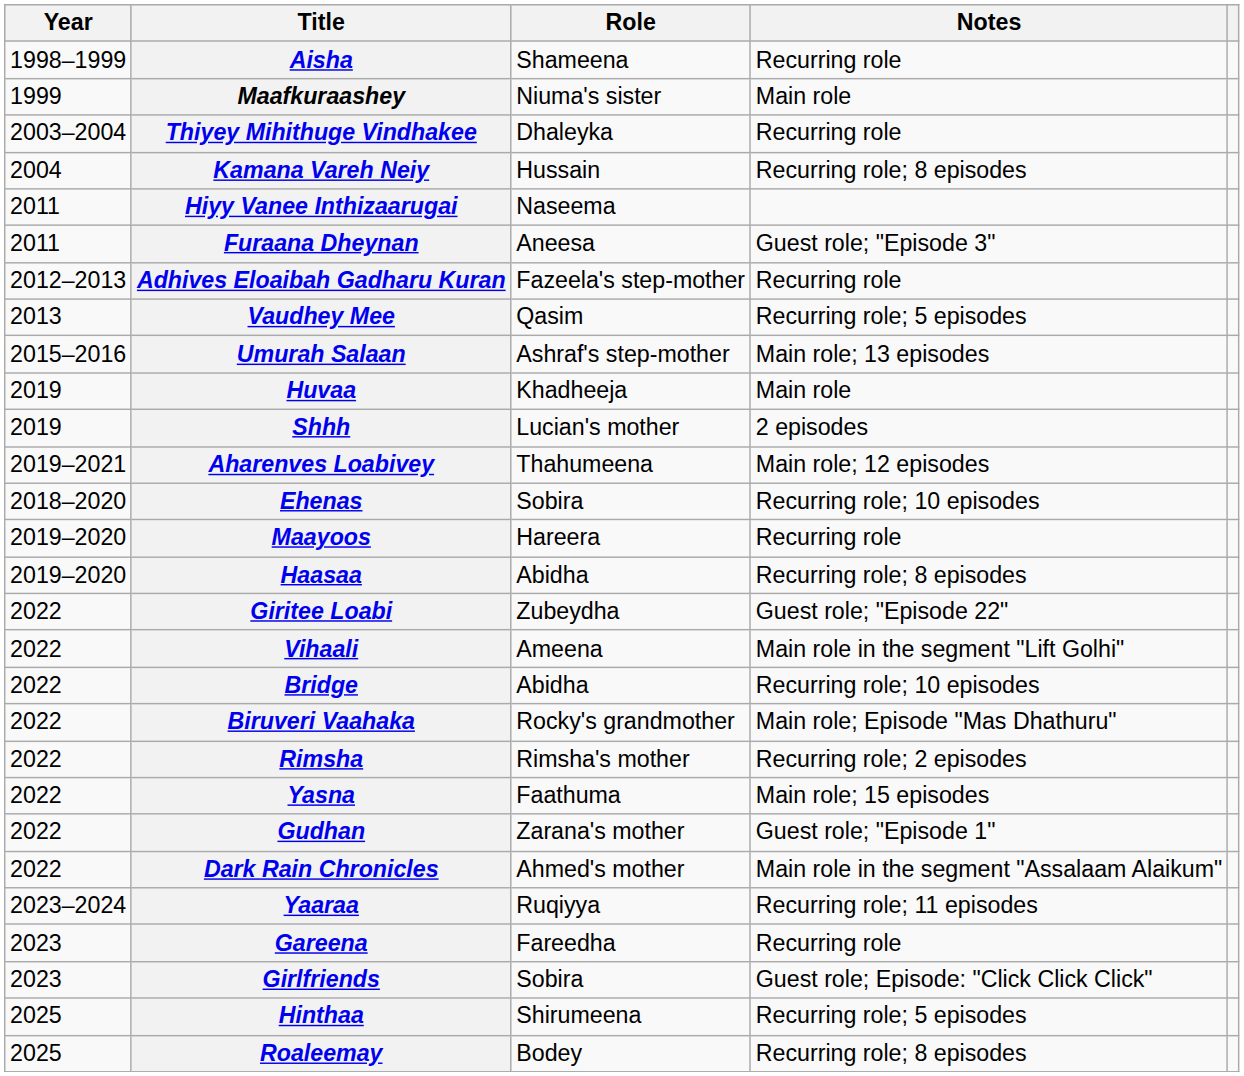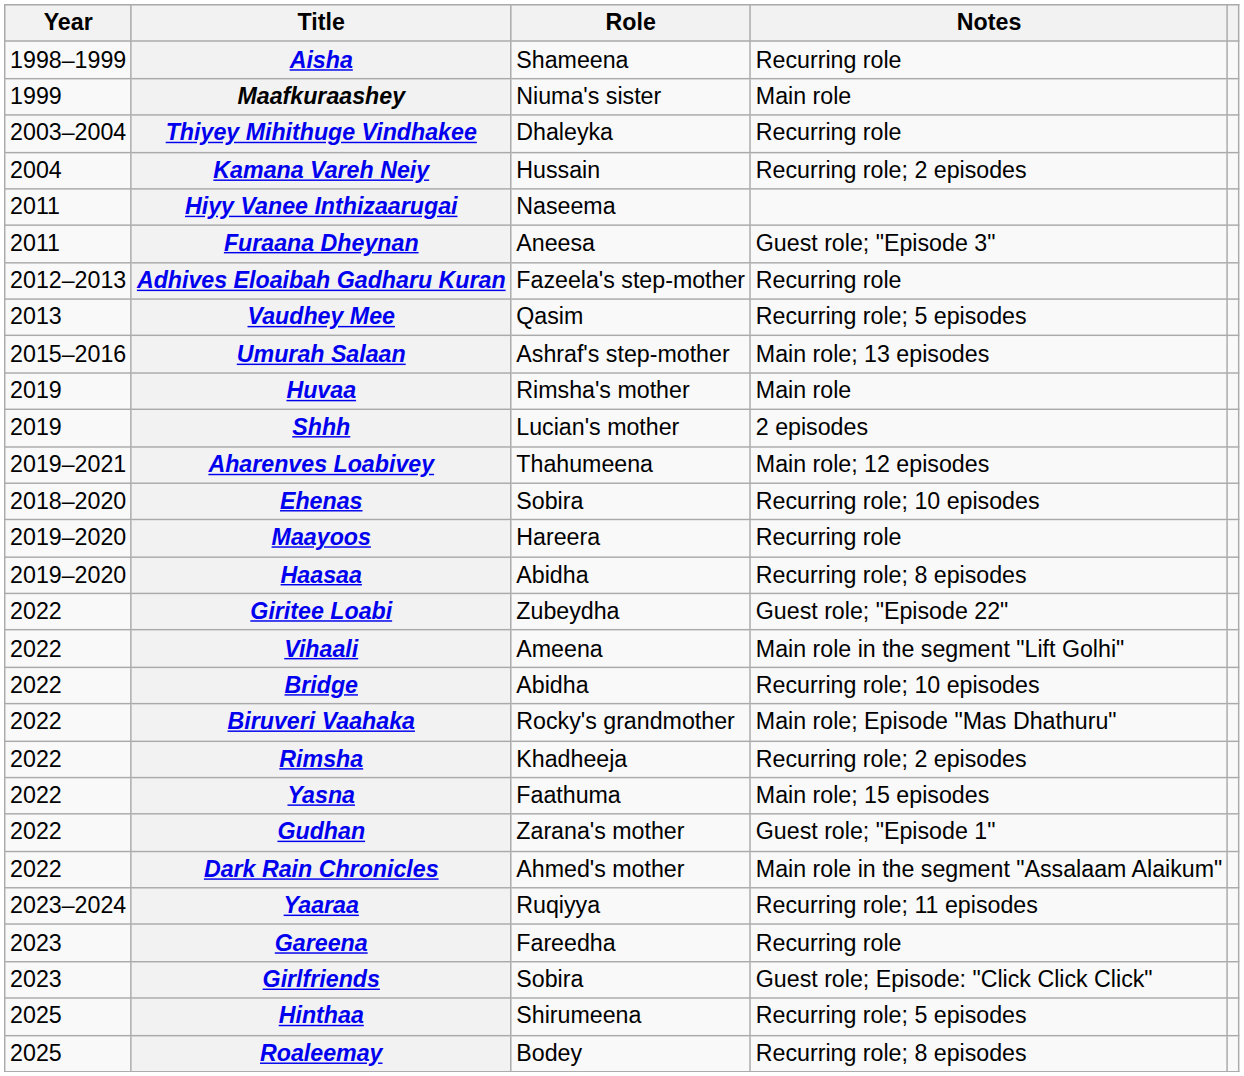 <table class="wikitable sortable plainrowheaders">
 <tr style="background:#ccc; text-align:center;">
 <th scope="col">Year</th>
 <th scope="col">Title</th>
 <th scope="col">Role</th>
 <th scope="col">Notes</th>
 <th scope="col" class="unsortable"></th>
 </tr>
 <tr>
 <td>1998–1999</td>
 <th scope="row"><em><a href='#'>Aisha</a></em></th>
 <td>Shameena</td>
 <td>Recurring role</td>
 <td style="text-align: center;"></td>
 </tr>
 <tr>
 <td>1999</td>
 <th scope="row"><em>Maafkuraashey</em></th>
 <td>Niuma's sister</td>
 <td>Main role</td>
 <td></td>
 </tr>
 <tr>
 <td>2003–2004</td>
 <th scope="row"><em><a href='#'>Thiyey Mihithuge Vindhakee</a></em></th>
 <td>Dhaleyka</td>
 <td>Recurring role</td>
 <td style="text-align: center;"></td>
 </tr>
 <tr>
 <td>2004</td>
 <th scope="row"><em><a href='#'>Kamana Vareh Neiy</a></em></th>
 <td>Hussain</td>
-<td>Recurring role; 8 episodes</td>
+<td>Recurring role; 2 episodes</td>
 <td style="text-align: center;"></td>
 </tr>
 <tr>
 <td>2011</td>
 <th scope="row"><em><a href='#'>Hiyy Vanee Inthizaarugai</a></em></th>
 <td>Naseema</td>
 <td></td>
 <td style="text-align: center;"></td>
 </tr>
 <tr>
 <td>2011</td>
 <th scope="row"><em><a href='#'>Furaana Dheynan</a></em></th>
 <td>Aneesa</td>
 <td>Guest role; "Episode 3"</td>
 <td style="text-align: center;"></td>
 </tr>
 <tr>
 <td>2012–2013</td>
 <th scope="row"><em><a href='#'>Adhives Eloaibah Gadharu Kuran</a></em></th>
 <td>Fazeela's step-mother</td>
 <td>Recurring role</td>
 <td style="text-align: center;"></td>
 </tr>
 <tr>
 <td>2013</td>
 <th scope="row"><em><a href='#'>Vaudhey Mee</a></em></th>
 <td>Qasim</td>
 <td>Recurring role; 5 episodes</td>
 <td style="text-align: center;"></td>
 </tr>
 <tr>
 <td>2015–2016</td>
 <th scope="row"><em><a href='#'>Umurah Salaan</a></em></th>
 <td>Ashraf's step-mother</td>
 <td>Main role; 13 episodes</td>
 <td style="text-align: center;"></td>
 </tr>
 <tr>
 <td>2019</td>
 <th scope="row"><em><a href='#'>Huvaa</a></em></th>
-<td>Khadheeja</td>
+<td>Rimsha's mother</td>
 <td>Main role</td>
 <td style="text-align: center;"></td>
 </tr>
 <tr>
 <td>2019</td>
 <th scope="row"><em><a href='#'>Shhh</a></em></th>
 <td>Lucian's mother</td>
 <td>2 episodes</td>
 <td style="text-align: center;"></td>
 </tr>
 <tr>
 <td>2019–2021</td>
 <th scope="row"><em><a href='#'>Aharenves Loabivey</a></em></th>
 <td>Thahumeena</td>
 <td>Main role; 12 episodes</td>
 <td style="text-align: center;"></td>
 </tr>
 <tr>
 <td>2018–2020</td>
 <th scope="row"><em><a href='#'>Ehenas</a></em></th>
 <td>Sobira</td>
 <td>Recurring role; 10 episodes</td>
 <td style="text-align: center;"></td>
 </tr>
 <tr>
 <td>2019–2020</td>
 <th scope="row"><em><a href='#'>Maayoos</a></em></th>
 <td>Hareera</td>
 <td>Recurring role</td>
 <td style="text-align: center;"></td>
 </tr>
 <tr>
 <td>2019–2020</td>
 <th scope="row"><em><a href='#'>Haasaa</a></em></th>
 <td>Abidha</td>
 <td>Recurring role; 8 episodes</td>
 <td style="text-align: center;"></td>
 </tr>
 <tr>
 <td>2022</td>
 <th scope="row"><em><a href='#'>Giritee Loabi</a></em></th>
 <td>Zubeydha</td>
 <td>Guest role; "Episode 22"</td>
 <td style="text-align: center;"></td>
 </tr>
 <tr>
 <td>2022</td>
 <th scope="row"><em><a href='#'>Vihaali</a></em></th>
 <td>Ameena</td>
 <td>Main role in the segment "Lift Golhi"</td>
 <td style="text-align: center;"></td>
 </tr>
 <tr>
 <td>2022</td>
 <th scope="row"><em><a href='#'>Bridge</a></em></th>
 <td>Abidha</td>
 <td>Recurring role; 10 episodes</td>
 <td style="text-align: center;"></td>
 </tr>
 <tr>
 <td>2022</td>
 <th scope="row"><em><a href='#'>Biruveri Vaahaka</a></em></th>
 <td>Rocky's grandmother</td>
 <td>Main role; Episode "Mas Dhathuru"</td>
 <td style="text-align: center;"></td>
 </tr>
 <tr>
 <td>2022</td>
 <th scope="row"><em><a href='#'>Rimsha</a></em></th>
-<td>Rimsha's mother</td>
+<td>Khadheeja</td>
 <td>Recurring role; 2 episodes</td>
 <td style="text-align: center;"></td>
 </tr>
 <tr>
 <td>2022</td>
 <th scope="row"><em><a href='#'>Yasna</a></em></th>
 <td>Faathuma</td>
 <td>Main role; 15 episodes</td>
 <td style="text-align: center;"></td>
 </tr>
 <tr>
 <td>2022</td>
 <th scope="row"><em><a href='#'>Gudhan</a></em></th>
 <td>Zarana's mother</td>
 <td>Guest role; "Episode 1"</td>
 <td style="text-align: center;"></td>
 </tr>
 <tr>
 <td>2022</td>
 <th scope="row"><em><a href='#'>Dark Rain Chronicles</a></em></th>
 <td>Ahmed's mother</td>
 <td>Main role in the segment "Assalaam Alaikum"</td>
 <td style="text-align: center;"></td>
 </tr>
 <tr>
 <td>2023–2024</td>
 <th scope="row"><em><a href='#'>Yaaraa</a></em></th>
 <td>Ruqiyya</td>
 <td>Recurring role; 11 episodes</td>
 <td style="text-align: center;"></td>
 </tr>
 <tr>
 <td>2023</td>
 <th scope="row"><em><a href='#'>Gareena</a></em></th>
 <td>Fareedha</td>
 <td>Recurring role</td>
 <td style="text-align: center;"></td>
 </tr>
 <tr>
 <td>2023</td>
 <th scope="row"><em><a href='#'>Girlfriends</a></em></th>
 <td>Sobira</td>
 <td>Guest role; Episode: "Click Click Click"</td>
 <td style="text-align: center;"></td>
 </tr>
 <tr>
 <td>2025</td>
 <th scope="row"><em><a href='#'>Hinthaa</a></em></th>
 <td>Shirumeena</td>
 <td>Recurring role; 5 episodes</td>
 <td style="text-align: center;"></td>
 </tr>
 <tr>
 <td>2025</td>
 <th scope="row"><em><a href='#'>Roaleemay</a></em></th>
 <td>Bodey</td>
 <td>Recurring role; 8 episodes</td>
 <td style="text-align: center;"></td>
 </tr>
 <tr>
 </tr>
 </table>
